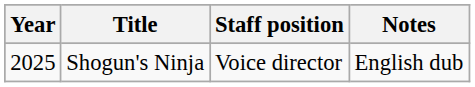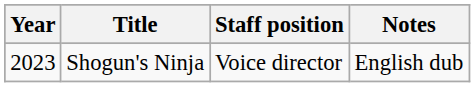 <table class="wikitable" style="font-size:small; margin-right:0px;">
 <tr>
 <th>Year</th>
 <th>Title</th>
 <th>Staff position</th>
 <th>Notes</th>
 </tr>
 <tr>
-<td>2025</td>
+<td>2023</td>
 <td>Shogun's Ninja</td>
 <td>Voice director</td>
 <td>English dub</td>
 </tr>
 </table>
